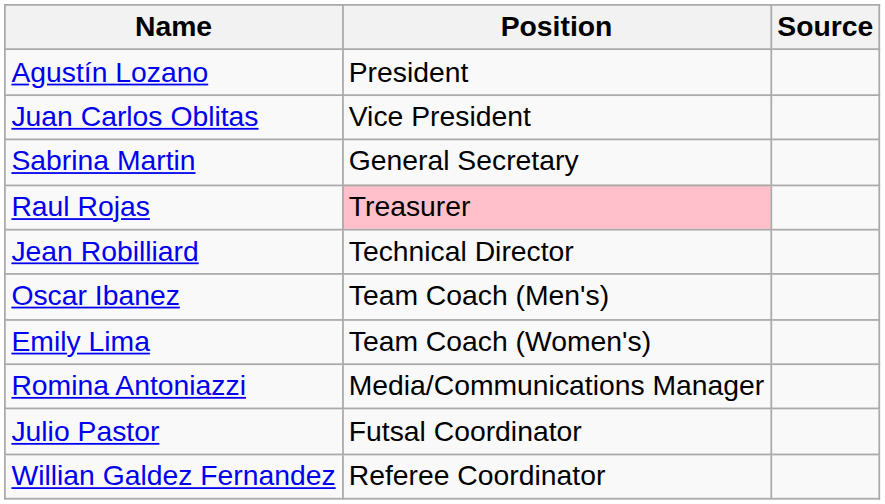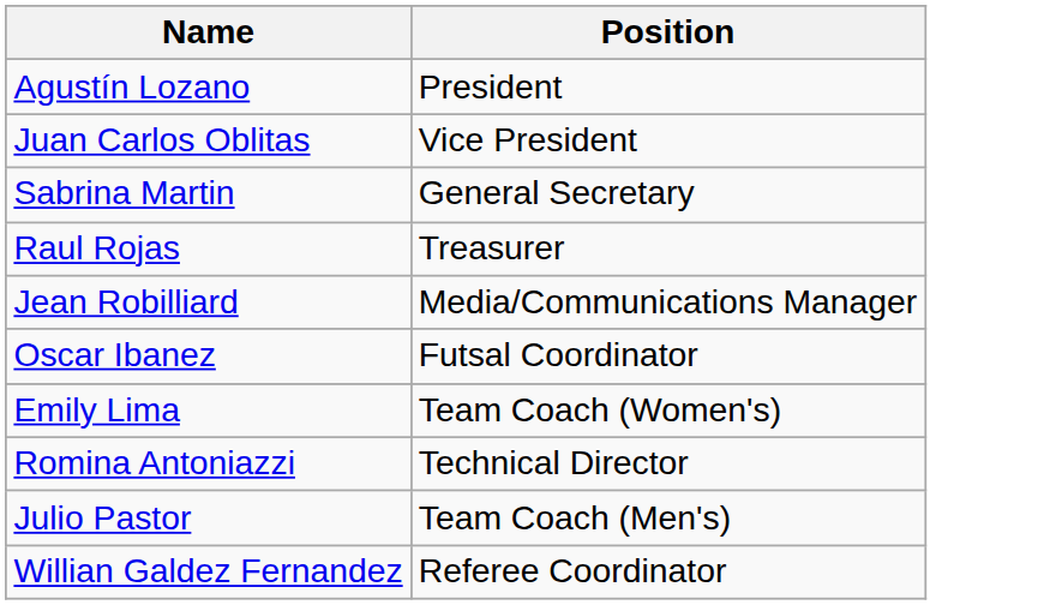 <table class="wikitable">
 <tr>
 <th>Name</th>
 <th>Position</th>
-<th>Source</th>
 </tr>
 <tr>
 <td> <a href='#'>Agustín Lozano</a></td>
 <td>President</td>
-<td></td>
 </tr>
 <tr>
 <td> <a href='#'>Juan Carlos Oblitas</a></td>
 <td>Vice President</td>
-<td></td>
 </tr>
 <tr>
 <td> <a href='#'>Sabrina Martin</a></td>
 <td>General Secretary</td>
-<td></td>
 </tr>
 <tr>
 <td> <a href='#'>Raul Rojas</a></td>
-<td style="background: pink;">Treasurer</td>
-<td></td>
+<td>Treasurer</td>
 </tr>
 <tr>
 <td> <a href='#'>Jean Robilliard</a></td>
-<td>Technical Director</td>
-<td></td>
+<td>Media/Communications Manager</td>
 </tr>
 <tr>
 <td> <a href='#'>Oscar Ibanez</a></td>
-<td>Team Coach (Men's)</td>
-<td></td>
+<td>Futsal Coordinator</td>
 </tr>
 <tr>
 <td> <a href='#'>Emily Lima</a></td>
 <td>Team Coach (Women's)</td>
-<td></td>
 </tr>
 <tr>
 <td> <a href='#'>Romina Antoniazzi</a></td>
-<td>Media/Communications Manager</td>
-<td></td>
+<td>Technical Director</td>
 </tr>
 <tr>
 <td> <a href='#'>Julio Pastor</a></td>
-<td>Futsal Coordinator</td>
-<td></td>
+<td>Team Coach (Men's)</td>
 </tr>
 <tr>
 <td> <a href='#'>Willian Galdez Fernandez</a></td>
 <td>Referee Coordinator</td>
-<td></td>
 </tr>
 </table>
